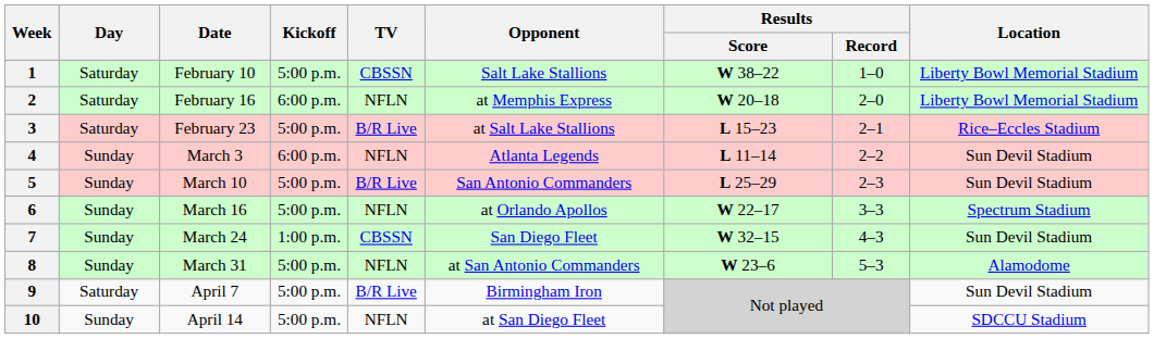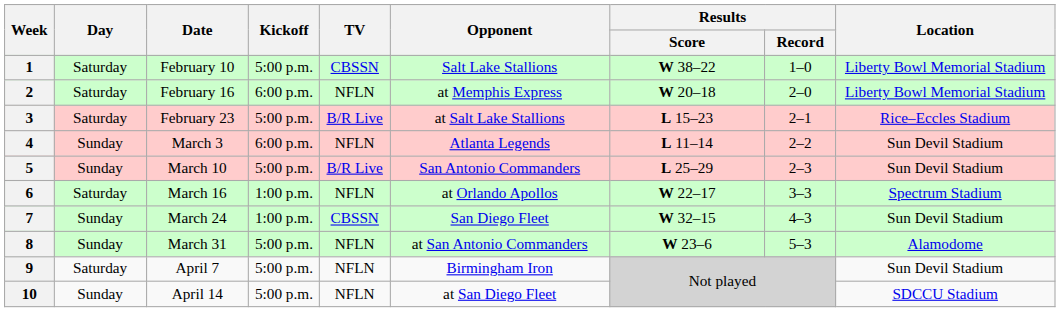 <table class="wikitable" style="text-align:center; font-size:90%">
 <tr>
 <th rowspan="2" width="40">Week</th>
 <th rowspan="2" width="80">Day</th>
 <th rowspan="2" width="90">Date</th>
 <th rowspan="2" width="60">Kickoff</th>
 <th rowspan="2" width="60">TV</th>
 <th rowspan="2" width="200">Opponent</th>
 <th colspan="2" width="200">Results</th>
 <th rowspan="2" width="200">Location</th>
 </tr>
 <tr>
 <th width="140">Score</th>
 <th width="60">Record</th>
 </tr>
 <tr bgcolor=#ccffcc>
 <th>1</th>
 <td>Saturday</td>
 <td>February 10</td>
 <td>5:00 p.m.</td>
 <td><a href='#'>CBSSN</a></td>
 <td><a href='#'>Salt Lake Stallions</a></td>
 <td><strong>W</strong> 38–22</td>
 <td>1–0</td>
 <td><a href='#'>Liberty Bowl Memorial Stadium</a></td>
 </tr>
 <tr bgcolor=#ccffcc>
 <th>2</th>
 <td>Saturday</td>
 <td>February 16</td>
 <td>6:00 p.m.</td>
 <td>NFLN</td>
 <td>at <a href='#'>Memphis Express</a></td>
 <td><strong>W</strong> 20–18</td>
 <td>2–0</td>
 <td><a href='#'>Liberty Bowl Memorial Stadium</a></td>
 </tr>
 <tr bgcolor=#ffcccc>
 <th>3</th>
 <td>Saturday</td>
 <td>February 23</td>
 <td>5:00 p.m.</td>
 <td><a href='#'>B/R Live</a></td>
 <td>at <a href='#'>Salt Lake Stallions</a></td>
 <td><strong>L</strong> 15–23</td>
 <td>2–1</td>
 <td><a href='#'>Rice–Eccles Stadium</a></td>
 </tr>
 <tr bgcolor=#ffcccc>
 <th>4</th>
 <td>Sunday</td>
 <td>March 3</td>
 <td>6:00 p.m.</td>
 <td>NFLN</td>
 <td><a href='#'>Atlanta Legends</a></td>
 <td><strong>L</strong> 11–14</td>
 <td>2–2</td>
 <td>Sun Devil Stadium</td>
 </tr>
 <tr bgcolor=#ffcccc>
 <th>5</th>
 <td>Sunday</td>
 <td>March 10</td>
 <td>5:00 p.m.</td>
 <td><a href='#'>B/R Live</a></td>
 <td><a href='#'>San Antonio Commanders</a></td>
 <td><strong>L</strong> 25–29</td>
 <td>2–3</td>
 <td>Sun Devil Stadium</td>
 </tr>
 <tr bgcolor=#ccffcc>
 <th>6</th>
-<td>Sunday</td>
+<td>Saturday</td>
 <td>March 16</td>
-<td>5:00 p.m.</td>
+<td>1:00 p.m.</td>
 <td>NFLN</td>
 <td>at <a href='#'>Orlando Apollos</a></td>
 <td><strong>W</strong> 22–17</td>
 <td>3–3</td>
 <td><a href='#'>Spectrum Stadium</a></td>
 </tr>
 <tr bgcolor=#ccffcc>
 <th>7</th>
 <td>Sunday</td>
 <td>March 24</td>
 <td>1:00 p.m.</td>
 <td><a href='#'>CBSSN</a></td>
 <td><a href='#'>San Diego Fleet</a></td>
 <td><strong>W</strong> 32–15</td>
 <td>4–3</td>
 <td>Sun Devil Stadium</td>
 </tr>
 <tr bgcolor=#ccffcc>
 <th>8</th>
 <td>Sunday</td>
 <td>March 31</td>
 <td>5:00 p.m.</td>
 <td>NFLN</td>
 <td>at <a href='#'>San Antonio Commanders</a></td>
 <td><strong>W</strong> 23–6</td>
 <td>5–3</td>
 <td><a href='#'>Alamodome</a></td>
 </tr>
 <tr bgcolor=>
 <th>9</th>
 <td>Saturday</td>
 <td>April 7</td>
 <td>5:00 p.m.</td>
-<td><a href='#'>B/R Live</a></td>
+<td>NFLN</td>
 <td><a href='#'>Birmingham Iron</a></td>
 <td colspan=2 rowspan=2 bgcolor=lightgrey>Not played</td>
 <td>Sun Devil Stadium</td>
 </tr>
 <tr bgcolor=>
 <th>10</th>
 <td>Sunday</td>
 <td>April 14</td>
 <td>5:00 p.m.</td>
 <td>NFLN</td>
 <td>at <a href='#'>San Diego Fleet</a></td>
 <td><a href='#'>SDCCU Stadium</a></td>
 </tr>
 </table>
